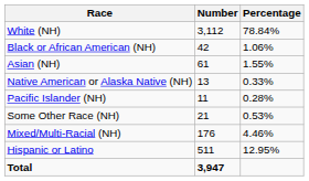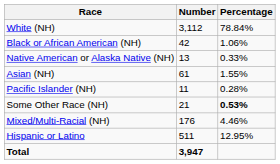 <table class="wikitable">
 <tr>
 <th>Race</th>
 <th>Number</th>
 <th>Percentage</th>
 </tr>
 <tr>
 <td><a href='#'>White</a> (NH)</td>
 <td>3,112</td>
 <td>78.84%</td>
 </tr>
 <tr>
 <td><a href='#'>Black or African American</a> (NH)</td>
 <td>42</td>
 <td>1.06%</td>
 </tr>
 <tr>
+<td><a href='#'>Native American</a> or <a href='#'>Alaska Native</a> (NH)</td>
+<td>13</td>
+<td>0.33%</td>
+</tr>
+<tr>
 <td><a href='#'>Asian</a> (NH)</td>
 <td>61</td>
 <td>1.55%</td>
-</tr>
-<tr>
-<td><a href='#'>Native American</a> or <a href='#'>Alaska Native</a> (NH)</td>
-<td>13</td>
-<td>0.33%</td>
 </tr>
 <tr>
 <td><a href='#'>Pacific Islander</a> (NH)</td>
 <td>11</td>
 <td>0.28%</td>
 </tr>
 <tr>
 <td>Some Other Race (NH)</td>
 <td>21</td>
-<td>0.53%</td>
+<td><strong>0.53%</strong></td>
 </tr>
 <tr>
 <td><a href='#'>Mixed/Multi-Racial</a> (NH)</td>
 <td>176</td>
 <td>4.46%</td>
 </tr>
 <tr>
 <td><a href='#'>Hispanic or Latino</a></td>
 <td>511</td>
 <td>12.95%</td>
 </tr>
 <tr>
 <td><strong>Total</strong></td>
 <td><strong>3,947</strong></td>
 <td></td>
 </tr>
 </table>
